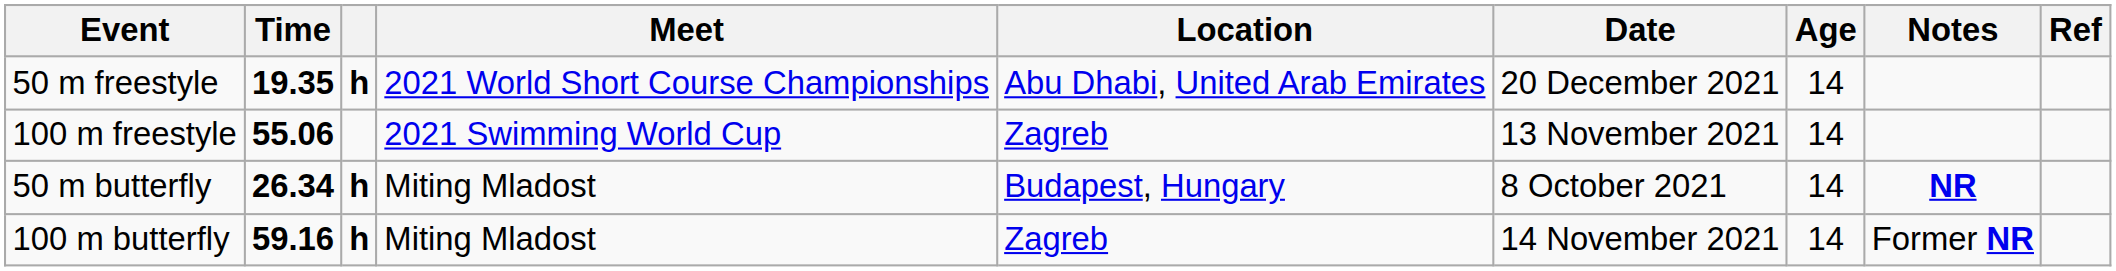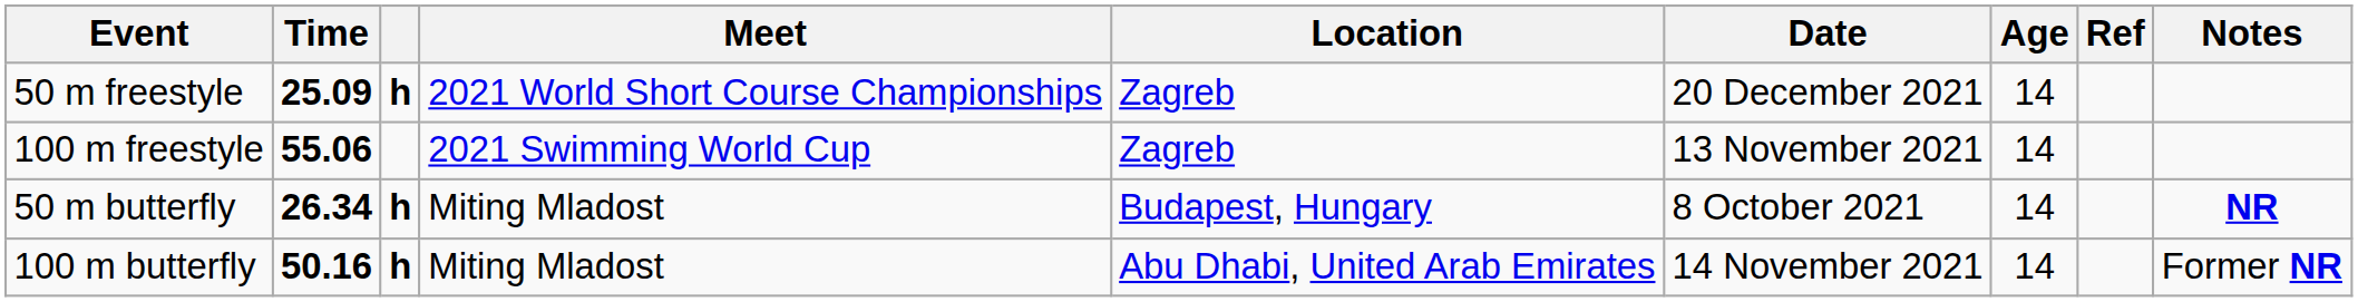 <table class="wikitable">
 <tr>
 <th>Event</th>
 <th>Time</th>
 <th></th>
 <th>Meet</th>
 <th>Location</th>
 <th>Date</th>
 <th>Age</th>
+<th>Ref</th>
 <th>Notes</th>
-<th>Ref</th>
 </tr>
 <tr>
 <td>50 m freestyle</td>
-<td style="text-align:center;"><strong>19.35</strong></td>
+<td style="text-align:center;"><strong>25.09</strong></td>
 <td><strong>h</strong></td>
 <td><a href='#'>2021 World Short Course Championships</a></td>
-<td><a href='#'>Abu Dhabi</a>, <a href='#'>United Arab Emirates</a></td>
+<td><a href='#'>Zagreb</a></td>
 <td>20 December 2021</td>
 <td style="text-align:center;">14</td>
 <td style="text-align:center;"></td>
 <td style="text-align:center;"></td>
 </tr>
 <tr>
 <td>100 m freestyle</td>
 <td style="text-align:center;"><strong>55.06</strong></td>
 <td></td>
 <td><a href='#'>2021 Swimming World Cup</a></td>
 <td><a href='#'>Zagreb</a></td>
 <td>13 November 2021</td>
 <td style="text-align:center;">14</td>
 <td style="text-align:center;"></td>
 <td style="text-align:center;"></td>
 </tr>
 <tr>
 <td>50 m butterfly</td>
 <td style="text-align:center;"><strong>26.34</strong></td>
 <td><strong>h</strong></td>
 <td>Miting Mladost</td>
 <td><a href='#'>Budapest</a>, <a href='#'>Hungary</a></td>
 <td>8 October 2021</td>
 <td style="text-align:center;">14</td>
+<td style="text-align:center;"></td>
 <td style="text-align:center;"><strong><a href='#'>NR</a></strong></td>
-<td style="text-align:center;"></td>
 </tr>
 <tr>
 <td>100 m butterfly</td>
-<td style="text-align:center;"><strong>59.16</strong></td>
+<td style="text-align:center;"><strong>50.16</strong></td>
 <td><strong>h</strong></td>
 <td>Miting Mladost</td>
-<td><a href='#'>Zagreb</a></td>
+<td><a href='#'>Abu Dhabi</a>, <a href='#'>United Arab Emirates</a></td>
 <td>14 November 2021</td>
 <td style="text-align:center;">14</td>
+<td style="text-align:center;"></td>
 <td style="text-align:center;">Former <strong><a href='#'>NR</a></strong></td>
-<td style="text-align:center;"></td>
 </tr>
 </table>
